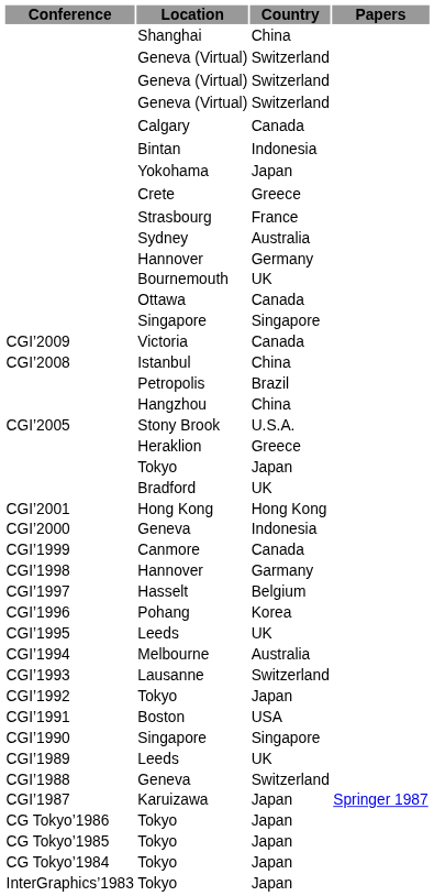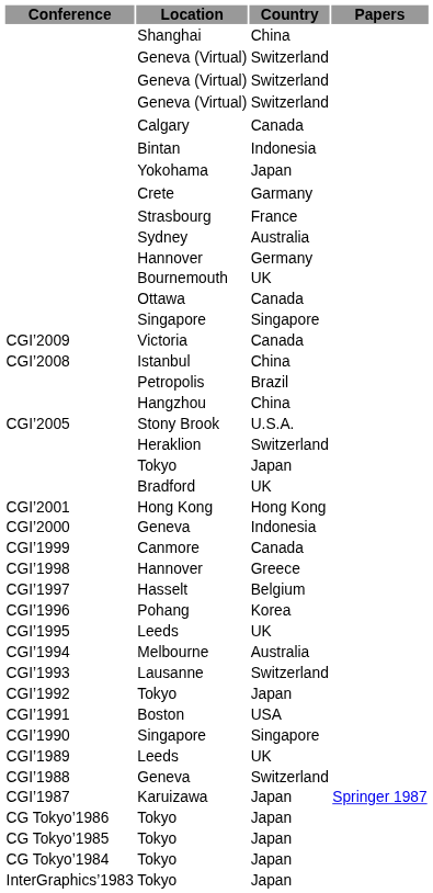 <table>
 <tr>
 <td align="center" style="background:#999999;"><strong>     Conference     </strong></td>
 <td align="center" style="background:#999999;"><strong>     Location     </strong></td>
 <td align="center" style="background:#999999;"><strong>      Country      </strong></td>
 <td align="center" style="background:#999999;"><strong>   Papers    </strong></td>
 </tr>
 <tr>
 <td></td>
 <td>Shanghai</td>
 <td>China</td>
 <td></td>
 <td></td>
 </tr>
 <tr>
 </tr>
 <tr>
 <td></td>
 <td>Geneva (Virtual)</td>
 <td>Switzerland</td>
 <td></td>
 <td></td>
 </tr>
 <tr>
 </tr>
 <tr>
 <td></td>
 <td>Geneva (Virtual)</td>
 <td>Switzerland</td>
 <td></td>
 <td></td>
 </tr>
 <tr>
 </tr>
 <tr>
 <td></td>
 <td>Geneva (Virtual)</td>
 <td>Switzerland</td>
 <td></td>
 <td></td>
 </tr>
 <tr>
 </tr>
 <tr>
 <td></td>
 <td>Calgary</td>
 <td>Canada</td>
 <td></td>
 <td></td>
 </tr>
 <tr>
 </tr>
 <tr>
 <td></td>
 <td>Bintan</td>
 <td>Indonesia</td>
 <td></td>
 <td></td>
 </tr>
 <tr>
 </tr>
 <tr>
 <td></td>
 <td>Yokohama</td>
 <td>Japan</td>
 <td></td>
 <td></td>
 </tr>
 <tr>
 </tr>
 <tr>
 <td></td>
 <td>Crete</td>
-<td>Greece</td>
+<td>Garmany</td>
 <td></td>
 <td></td>
 </tr>
 <tr>
 </tr>
 <tr>
 <td></td>
 <td>Strasbourg</td>
 <td>France</td>
 <td></td>
 <td></td>
 </tr>
 <tr>
 <td></td>
 <td>Sydney</td>
 <td>Australia</td>
 <td></td>
 <td></td>
 </tr>
 <tr>
 <td></td>
 <td>Hannover</td>
 <td>Germany</td>
 <td></td>
 <td></td>
 </tr>
 <tr>
 <td></td>
 <td>Bournemouth</td>
 <td>UK</td>
 <td></td>
 <td></td>
 </tr>
 <tr>
 <td></td>
 <td>Ottawa</td>
 <td>Canada</td>
 <td></td>
 <td></td>
 </tr>
 <tr>
 <td></td>
 <td>Singapore</td>
 <td>Singapore</td>
 <td></td>
 <td></td>
 </tr>
 <tr>
 <td>CGI’2009</td>
 <td>Victoria</td>
 <td>Canada</td>
 <td></td>
 <td></td>
 </tr>
 <tr>
 <td>CGI’2008</td>
 <td>Istanbul</td>
 <td>China</td>
 <td></td>
 <td></td>
 </tr>
 <tr>
 <td></td>
 <td>Petropolis</td>
 <td>Brazil</td>
 <td></td>
 <td></td>
 </tr>
 <tr>
 <td></td>
 <td>Hangzhou</td>
 <td>China</td>
 <td></td>
 <td></td>
 </tr>
 <tr>
 <td>CGI’2005</td>
 <td>Stony Brook</td>
 <td>U.S.A.</td>
 <td></td>
 <td></td>
 </tr>
 <tr>
 <td></td>
 <td>Heraklion</td>
-<td>Greece</td>
+<td>Switzerland</td>
 <td></td>
 <td></td>
 </tr>
 <tr>
 <td></td>
 <td>Tokyo</td>
 <td>Japan</td>
 <td></td>
 <td></td>
 </tr>
 <tr>
 <td></td>
 <td>Bradford</td>
 <td>UK</td>
 <td></td>
 <td></td>
 </tr>
 <tr>
 <td>CGI’2001</td>
 <td>Hong Kong</td>
 <td>Hong Kong</td>
 <td></td>
 <td></td>
 </tr>
 <tr>
 <td>CGI’2000</td>
 <td>Geneva</td>
 <td>Indonesia</td>
 <td></td>
 <td></td>
 </tr>
 <tr>
 <td>CGI’1999</td>
 <td>Canmore</td>
 <td>Canada</td>
 <td></td>
 <td></td>
 </tr>
 <tr>
 <td>CGI’1998</td>
 <td>Hannover</td>
-<td>Garmany</td>
+<td>Greece</td>
 <td></td>
 <td></td>
 </tr>
 <tr>
 <td>CGI’1997</td>
 <td>Hasselt</td>
 <td>Belgium</td>
 <td></td>
 <td></td>
 </tr>
 <tr>
 <td>CGI’1996</td>
 <td>Pohang</td>
 <td>Korea</td>
 <td></td>
 <td></td>
 </tr>
 <tr>
 <td>CGI’1995</td>
 <td>Leeds</td>
 <td>UK</td>
 <td></td>
 <td></td>
 </tr>
 <tr>
 <td>CGI’1994</td>
 <td>Melbourne</td>
 <td>Australia</td>
 <td></td>
 <td></td>
 </tr>
 <tr>
 <td>CGI’1993</td>
 <td>Lausanne</td>
 <td>Switzerland</td>
 <td></td>
 <td></td>
 </tr>
 <tr>
 <td>CGI’1992</td>
 <td>Tokyo</td>
 <td>Japan</td>
 <td></td>
 <td></td>
 </tr>
 <tr>
 <td>CGI’1991</td>
 <td>Boston</td>
 <td>USA</td>
 <td></td>
 <td></td>
 </tr>
 <tr>
 <td>CGI’1990</td>
 <td>Singapore</td>
 <td>Singapore</td>
 <td></td>
 <td></td>
 </tr>
 <tr>
 <td>CGI’1989</td>
 <td>Leeds</td>
 <td>UK</td>
 <td></td>
 <td></td>
 </tr>
 <tr>
 <td>CGI’1988</td>
 <td>Geneva</td>
 <td>Switzerland</td>
 <td></td>
 <td></td>
 </tr>
 <tr>
 <td>CGI’1987</td>
 <td>Karuizawa</td>
 <td>Japan</td>
 <td><a href='#'>Springer 1987</a></td>
 <td></td>
 </tr>
 <tr>
 <td>CG Tokyo’1986</td>
 <td>Tokyo</td>
 <td>Japan</td>
 <td></td>
 <td></td>
 </tr>
 <tr>
 <td>CG Tokyo’1985</td>
 <td>Tokyo</td>
 <td>Japan</td>
 <td></td>
 <td></td>
 </tr>
 <tr>
 <td>CG Tokyo’1984</td>
 <td>Tokyo</td>
 <td>Japan</td>
 <td></td>
 <td></td>
 </tr>
 <tr>
 <td>InterGraphics’1983</td>
 <td>Tokyo</td>
 <td>Japan</td>
 <td></td>
 <td></td>
 </tr>
 <tr>
 </tr>
 </table>
